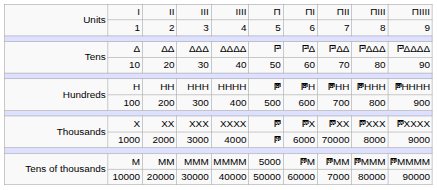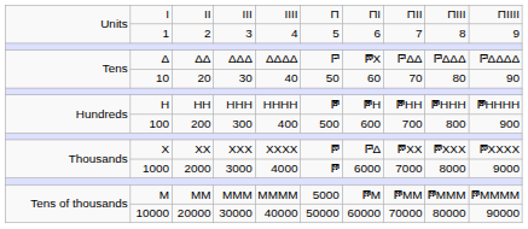 <table class="wikitable" style="text-align:right;">
 <tr>
 <td rowspan=2 style="width:10em">Units</td>
 <td>Ι</td>
 <td>II</td>
 <td>III</td>
 <td>IIII</td>
 <td>Π</td>
 <td>ΠI</td>
 <td>ΠII</td>
 <td>ΠIII</td>
 <td>ΠIIII</td>
 </tr>
 <tr>
 <td style="width:3em">1</td>
 <td style="width:3em">2</td>
 <td style="width:3em">3</td>
 <td style="width:3em">4</td>
 <td style="width:3em">5</td>
 <td style="width:3em">6</td>
 <td style="width:3em">7</td>
 <td style="width:3em">8</td>
 <td style="width:3em">9</td>
 </tr>
 <tr>
 <td colspan=10 style="height:2px;background-color:#DDE0FF;"></td>
 </tr>
 <tr>
 <td rowspan=2>Tens</td>
 <td>Δ</td>
 <td>ΔΔ</td>
 <td>ΔΔΔ</td>
 <td>ΔΔΔΔ</td>
 <td>𐅄</td>
-<td>𐅄Δ</td>
+<td>𐅆Χ</td>
 <td>𐅄ΔΔ</td>
 <td>𐅄ΔΔΔ</td>
 <td>𐅄ΔΔΔΔ</td>
 </tr>
 <tr>
 <td>10</td>
 <td>20</td>
 <td>30</td>
 <td>40</td>
 <td>50</td>
 <td>60</td>
 <td>70</td>
 <td>80</td>
 <td>90</td>
 </tr>
 <tr>
 <td colspan=10 style="height:2px;background-color:#DDE0FF;"></td>
 </tr>
 <tr>
 <td rowspan=2>Hundreds</td>
 <td>Η</td>
 <td>ΗΗ</td>
 <td>ΗΗΗ</td>
 <td>ΗΗΗΗ</td>
 <td>𐅅</td>
 <td>𐅅Η</td>
 <td>𐅅ΗΗ</td>
 <td>𐅅ΗΗΗ</td>
 <td>𐅅ΗΗΗΗ</td>
 </tr>
 <tr>
 <td>100</td>
 <td>200</td>
 <td>300</td>
 <td>400</td>
 <td>500</td>
 <td>600</td>
 <td>700</td>
 <td>800</td>
 <td>900</td>
 </tr>
 <tr>
 <td colspan=10 style="height:2px;background-color:#DDE0FF;"></td>
 </tr>
 <tr>
 <td rowspan=2>Thousands</td>
 <td>Χ</td>
 <td>ΧΧ</td>
 <td>ΧΧΧ</td>
 <td>ΧΧΧΧ</td>
 <td>𐅆</td>
-<td>𐅆Χ</td>
+<td>𐅄Δ</td>
 <td>𐅆ΧΧ</td>
 <td>𐅆ΧΧΧ</td>
 <td>𐅆ΧΧΧΧ</td>
 </tr>
 <tr>
 <td>1000</td>
 <td>2000</td>
 <td>3000</td>
 <td>4000</td>
 <td>𐅇</td>
 <td>6000</td>
-<td>70000</td>
+<td>7000</td>
 <td>8000</td>
 <td>9000</td>
 </tr>
 <tr>
 <td colspan=10 style="height:2px;background-color:#DDE0FF;"></td>
 </tr>
 <tr>
 <td rowspan=2>Tens of thousands</td>
 <td>Μ</td>
 <td>ΜΜ</td>
 <td>ΜΜΜ</td>
 <td>ΜΜΜΜ</td>
 <td>5000</td>
 <td>𐅇Μ</td>
 <td>𐅇ΜΜ</td>
 <td>𐅇ΜΜΜ</td>
 <td>𐅇ΜΜΜΜ</td>
 </tr>
 <tr>
 <td>10000</td>
 <td>20000</td>
 <td>30000</td>
 <td>40000</td>
 <td>50000</td>
 <td>60000</td>
-<td>7000</td>
+<td>70000</td>
 <td>80000</td>
 <td>90000</td>
 </tr>
 </table>
